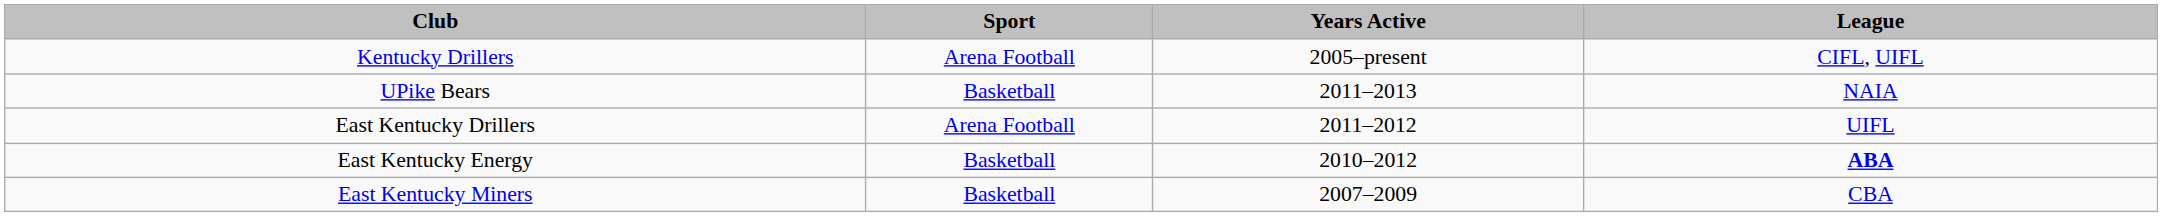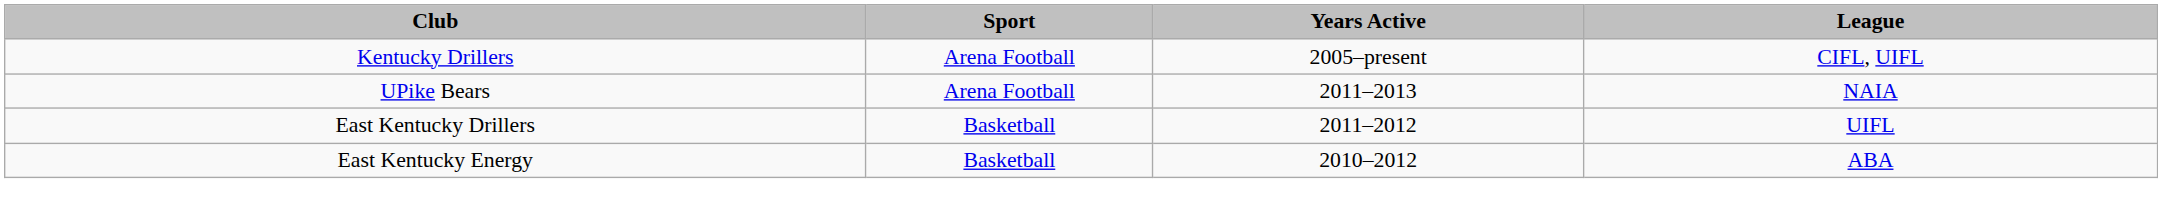 <table class="wikitable" style="font-size: 100%; text-align: center; width: 100%;">
 <tr>
 <th style="width:30%; background: #C0C0C0;">Club</th>
 <th style="width:10%; background: #C0C0C0;">Sport</th>
 <th style="width:15%; background: #C0C0C0;">Years Active</th>
 <th style="width:20%; background: #C0C0C0;">League</th>
 </tr>
 <tr>
 <td><a href='#'>Kentucky Drillers</a></td>
 <td><a href='#'>Arena Football</a></td>
 <td>2005–present</td>
 <td><a href='#'>CIFL</a>, <a href='#'>UIFL</a></td>
 </tr>
 <tr>
 <td><a href='#'>UPike</a> Bears</td>
-<td><a href='#'>Basketball</a></td>
+<td><a href='#'>Arena Football</a></td>
 <td>2011–2013</td>
 <td><a href='#'>NAIA</a></td>
 </tr>
 <tr>
 <td>East Kentucky Drillers</td>
-<td><a href='#'>Arena Football</a></td>
+<td><a href='#'>Basketball</a></td>
 <td>2011–2012</td>
 <td><a href='#'>UIFL</a></td>
 </tr>
 <tr>
 <td>East Kentucky Energy</td>
 <td><a href='#'>Basketball</a></td>
 <td>2010–2012</td>
-<td><strong><a href='#'>ABA</a></strong></td>
-</tr>
-<tr>
-<td><a href='#'>East Kentucky Miners</a></td>
-<td><a href='#'>Basketball</a></td>
-<td>2007–2009</td>
-<td><a href='#'>CBA</a></td>
+<td><a href='#'>ABA</a></td>
 </tr>
 </table>
